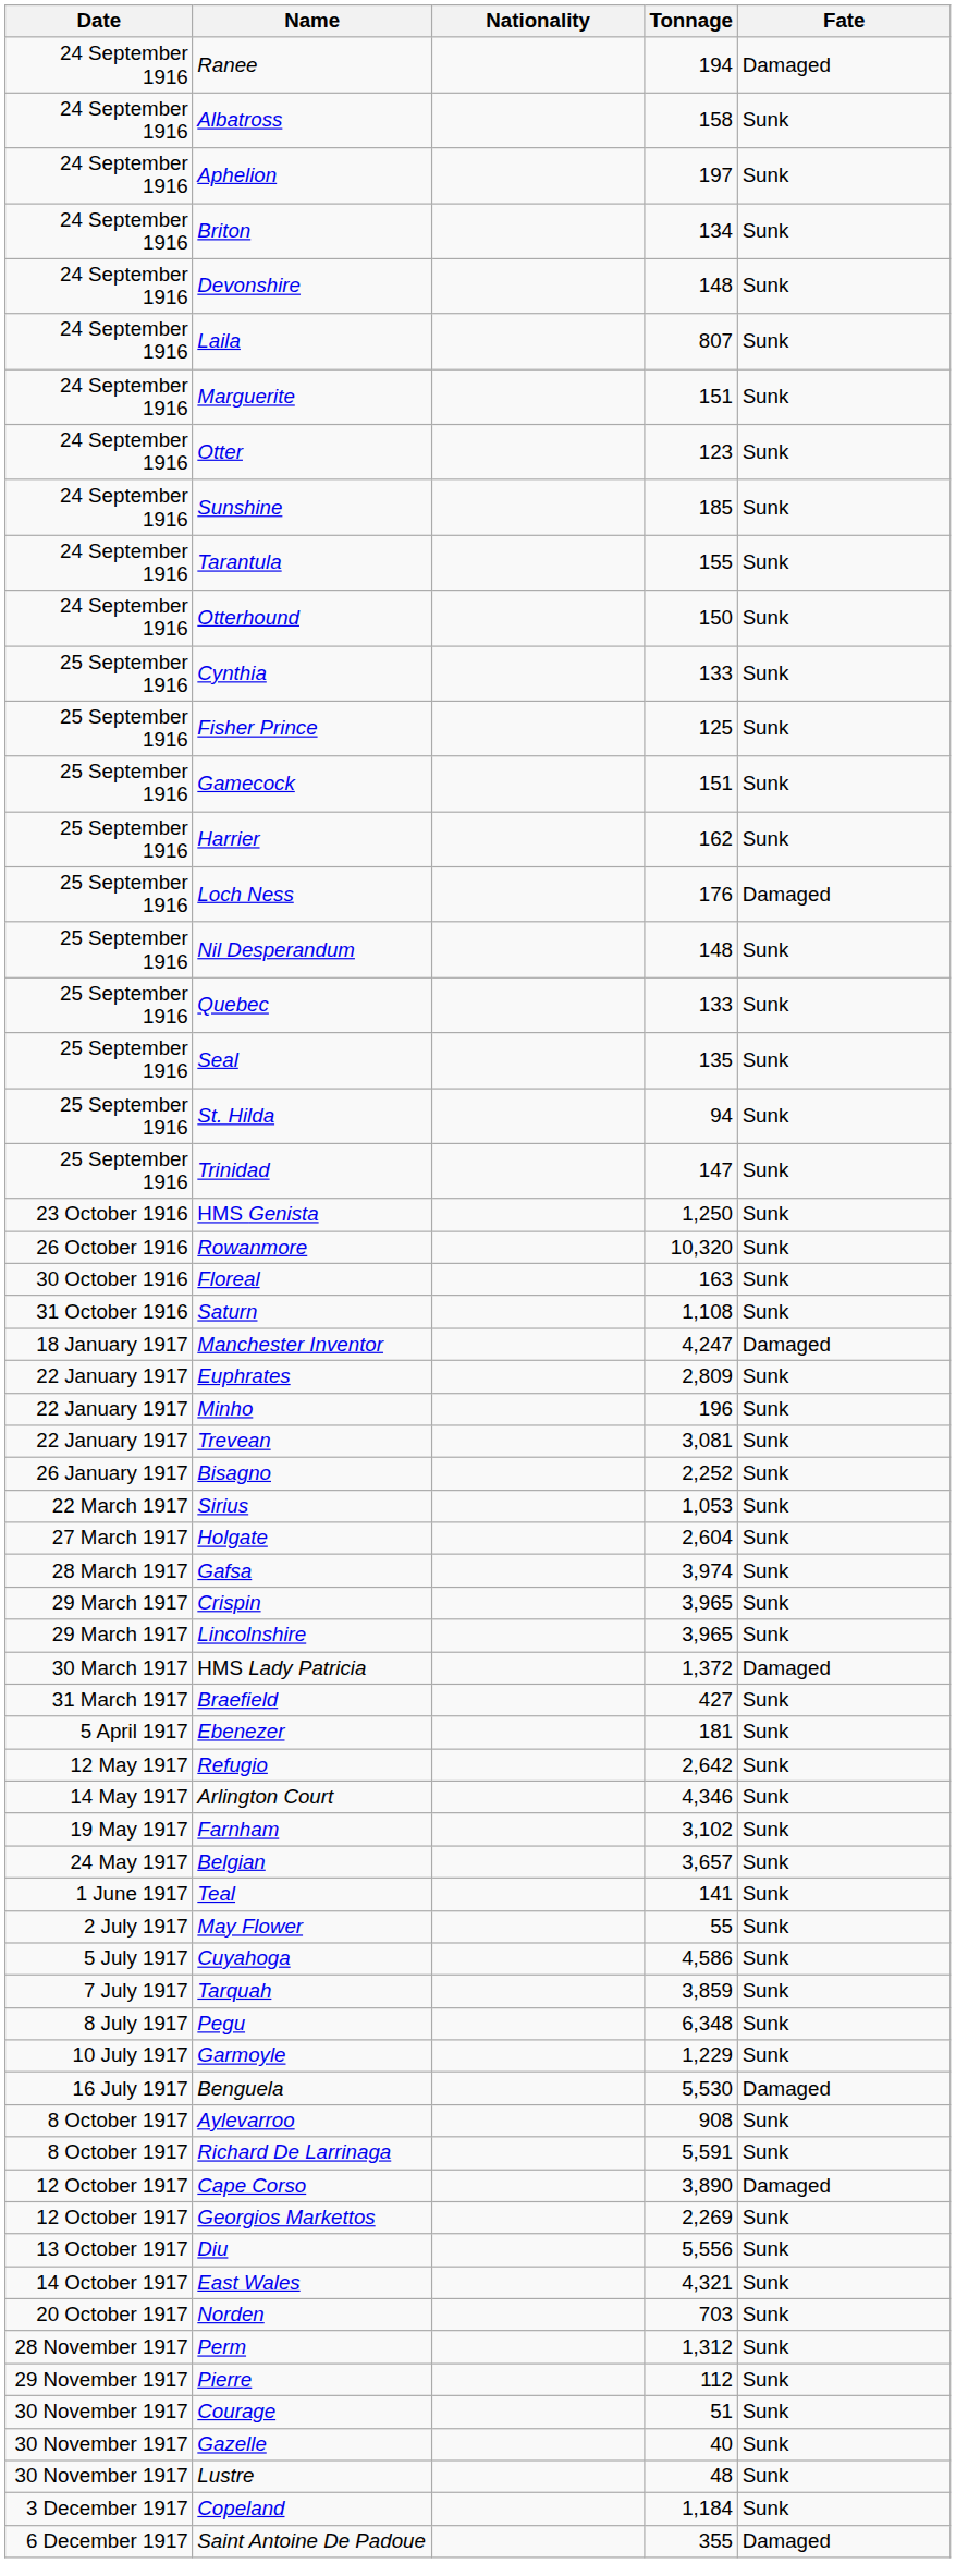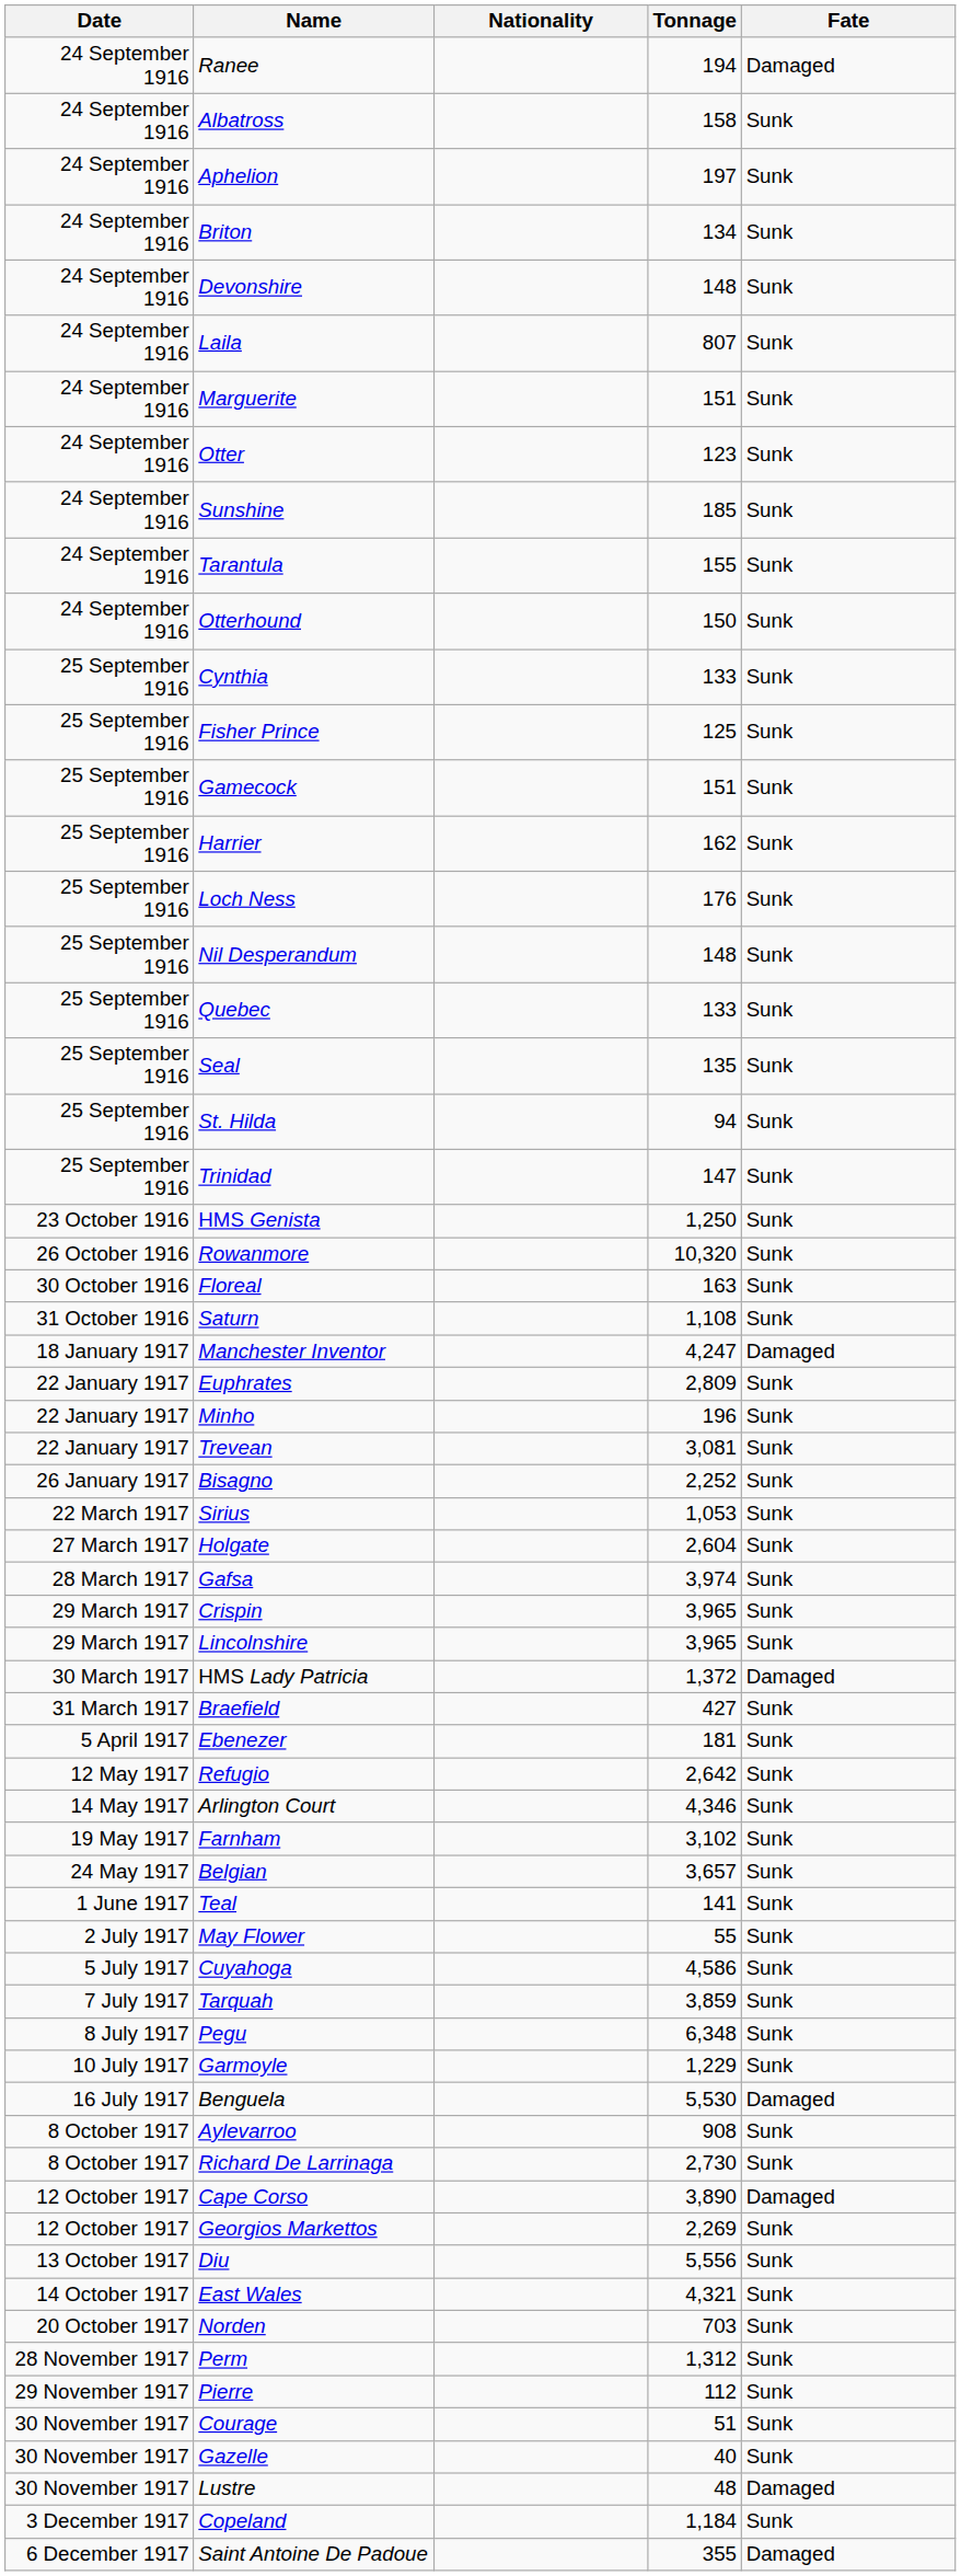 <table class="wikitable sortable">
 <tr>
 <th width="140px">Date</th>
 <th width="180px">Name</th>
 <th width="160px">Nationality</th>
 <th width="25px">Tonnage</th>
 <th width="160px">Fate</th>
 </tr>
 <tr>
 <td align="right">24 September 1916</td>
 <td align="left"><em>Ranee</em></td>
 <td align="left"></td>
 <td align="right">194</td>
 <td align="left">Damaged</td>
 </tr>
 <tr>
 <td align="right">24 September 1916</td>
 <td align="left"><a href='#'><em>Albatross</em></a></td>
 <td align="left"></td>
 <td align="right">158</td>
 <td align="left">Sunk</td>
 </tr>
 <tr>
 <td align="right">24 September 1916</td>
 <td align="left"><a href='#'><em>Aphelion</em></a></td>
 <td align="left"></td>
 <td align="right">197</td>
 <td align="left">Sunk</td>
 </tr>
 <tr>
 <td align="right">24 September 1916</td>
 <td align="left"><a href='#'><em>Briton</em></a></td>
 <td align="left"></td>
 <td align="right">134</td>
 <td align="left">Sunk</td>
 </tr>
 <tr>
 <td align="right">24 September 1916</td>
 <td align="left"><a href='#'><em>Devonshire</em></a></td>
 <td align="left"></td>
 <td align="right">148</td>
 <td align="left">Sunk</td>
 </tr>
 <tr>
 <td align="right">24 September 1916</td>
 <td align="left"><a href='#'><em>Laila</em></a></td>
 <td align="left"></td>
 <td align="right">807</td>
 <td align="left">Sunk</td>
 </tr>
 <tr>
 <td align="right">24 September 1916</td>
 <td align="left"><a href='#'><em>Marguerite</em></a></td>
 <td align="left"></td>
 <td align="right">151</td>
 <td align="left">Sunk</td>
 </tr>
 <tr>
 <td align="right">24 September 1916</td>
 <td align="left"><a href='#'><em>Otter</em></a></td>
 <td align="left"></td>
 <td align="right">123</td>
 <td align="left">Sunk</td>
 </tr>
 <tr>
 <td align="right">24 September 1916</td>
 <td align="left"><a href='#'><em>Sunshine</em></a></td>
 <td align="left"></td>
 <td align="right">185</td>
 <td align="left">Sunk</td>
 </tr>
 <tr>
 <td align="right">24 September 1916</td>
 <td align="left"><a href='#'><em>Tarantula</em></a></td>
 <td align="left"></td>
 <td align="right">155</td>
 <td align="left">Sunk</td>
 </tr>
 <tr>
 <td align="right">24 September 1916</td>
 <td align="left"><a href='#'><em>Otterhound</em></a></td>
 <td align="left"></td>
 <td align="right">150</td>
 <td align="left">Sunk</td>
 </tr>
 <tr>
 <td align="right">25 September 1916</td>
 <td align="left"><a href='#'><em>Cynthia</em></a></td>
 <td align="left"></td>
 <td align="right">133</td>
 <td align="left">Sunk</td>
 </tr>
 <tr>
 <td align="right">25 September 1916</td>
 <td align="left"><a href='#'><em>Fisher Prince</em></a></td>
 <td align="left"></td>
 <td align="right">125</td>
 <td align="left">Sunk</td>
 </tr>
 <tr>
 <td align="right">25 September 1916</td>
 <td align="left"><a href='#'><em>Gamecock</em></a></td>
 <td align="left"></td>
 <td align="right">151</td>
 <td align="left">Sunk</td>
 </tr>
 <tr>
 <td align="right">25 September 1916</td>
 <td align="left"><a href='#'><em>Harrier</em></a></td>
 <td align="left"></td>
 <td align="right">162</td>
 <td align="left">Sunk</td>
 </tr>
 <tr>
 <td align="right">25 September 1916</td>
 <td align="left"><a href='#'><em>Loch Ness</em></a></td>
 <td align="left"></td>
 <td align="right">176</td>
-<td align="left">Damaged</td>
+<td align="left">Sunk</td>
 </tr>
 <tr>
 <td align="right">25 September 1916</td>
 <td align="left"><a href='#'><em>Nil Desperandum</em></a></td>
 <td align="left"></td>
 <td align="right">148</td>
 <td align="left">Sunk</td>
 </tr>
 <tr>
 <td align="right">25 September 1916</td>
 <td align="left"><a href='#'><em>Quebec</em></a></td>
 <td align="left"></td>
 <td align="right">133</td>
 <td align="left">Sunk</td>
 </tr>
 <tr>
 <td align="right">25 September 1916</td>
 <td align="left"><a href='#'><em>Seal</em></a></td>
 <td align="left"></td>
 <td align="right">135</td>
 <td align="left">Sunk</td>
 </tr>
 <tr>
 <td align="right">25 September 1916</td>
 <td align="left"><a href='#'><em>St. Hilda</em></a></td>
 <td align="left"></td>
 <td align="right">94</td>
 <td align="left">Sunk</td>
 </tr>
 <tr>
 <td align="right">25 September 1916</td>
 <td align="left"><a href='#'><em>Trinidad</em></a></td>
 <td align="left"></td>
 <td align="right">147</td>
 <td align="left">Sunk</td>
 </tr>
 <tr>
 <td align="right">23 October 1916</td>
 <td align="left"><a href='#'>HMS <em>Genista</em></a></td>
 <td align="left"></td>
 <td align="right">1,250</td>
 <td align="left">Sunk</td>
 </tr>
 <tr>
 <td align="right">26 October 1916</td>
 <td align="left"><a href='#'><em>Rowanmore</em></a></td>
 <td align="left"></td>
 <td align="right">10,320</td>
 <td align="left">Sunk</td>
 </tr>
 <tr>
 <td align="right">30 October 1916</td>
 <td align="left"><a href='#'><em>Floreal</em></a></td>
 <td align="left"></td>
 <td align="right">163</td>
 <td align="left">Sunk</td>
 </tr>
 <tr>
 <td align="right">31 October 1916</td>
 <td align="left"><a href='#'><em>Saturn</em></a></td>
 <td align="left"></td>
 <td align="right">1,108</td>
 <td align="left">Sunk</td>
 </tr>
 <tr>
 <td align="right">18 January 1917</td>
 <td align="left"><a href='#'><em>Manchester Inventor</em></a></td>
 <td align="left"></td>
 <td align="right">4,247</td>
 <td align="left">Damaged</td>
 </tr>
 <tr>
 <td align="right">22 January 1917</td>
 <td align="left"><a href='#'><em>Euphrates</em></a></td>
 <td align="left"></td>
 <td align="right">2,809</td>
 <td align="left">Sunk</td>
 </tr>
 <tr>
 <td align="right">22 January 1917</td>
 <td align="left"><a href='#'><em>Minho</em></a></td>
 <td align="left"></td>
 <td align="right">196</td>
 <td align="left">Sunk</td>
 </tr>
 <tr>
 <td align="right">22 January 1917</td>
 <td align="left"><a href='#'><em>Trevean</em></a></td>
 <td align="left"></td>
 <td align="right">3,081</td>
 <td align="left">Sunk</td>
 </tr>
 <tr>
 <td align="right">26 January 1917</td>
 <td align="left"><a href='#'><em>Bisagno</em></a></td>
 <td align="left"></td>
 <td align="right">2,252</td>
 <td align="left">Sunk</td>
 </tr>
 <tr>
 <td align="right">22 March 1917</td>
 <td align="left"><a href='#'><em>Sirius</em></a></td>
 <td align="left"></td>
 <td align="right">1,053</td>
 <td align="left">Sunk</td>
 </tr>
 <tr>
 <td align="right">27 March 1917</td>
 <td align="left"><a href='#'><em>Holgate</em></a></td>
 <td align="left"></td>
 <td align="right">2,604</td>
 <td align="left">Sunk</td>
 </tr>
 <tr>
 <td align="right">28 March 1917</td>
 <td align="left"><a href='#'><em>Gafsa</em></a></td>
 <td align="left"></td>
 <td align="right">3,974</td>
 <td align="left">Sunk</td>
 </tr>
 <tr>
 <td align="right">29 March 1917</td>
 <td align="left"><a href='#'><em>Crispin</em></a></td>
 <td align="left"></td>
 <td align="right">3,965</td>
 <td align="left">Sunk</td>
 </tr>
 <tr>
 <td align="right">29 March 1917</td>
 <td align="left"><a href='#'><em>Lincolnshire</em></a></td>
 <td align="left"></td>
 <td align="right">3,965</td>
 <td align="left">Sunk</td>
 </tr>
 <tr>
 <td align="right">30 March 1917</td>
 <td align="left">HMS <em>Lady Patricia</em></td>
 <td align="left"></td>
 <td align="right">1,372</td>
 <td align="left">Damaged</td>
 </tr>
 <tr>
 <td align="right">31 March 1917</td>
 <td align="left"><a href='#'><em>Braefield</em></a></td>
 <td align="left"></td>
 <td align="right">427</td>
 <td align="left">Sunk</td>
 </tr>
 <tr>
 <td align="right">5 April 1917</td>
 <td align="left"><a href='#'><em>Ebenezer</em></a></td>
 <td align="left"></td>
 <td align="right">181</td>
 <td align="left">Sunk</td>
 </tr>
 <tr>
 <td align="right">12 May 1917</td>
 <td align="left"><a href='#'><em>Refugio</em></a></td>
 <td align="left"></td>
 <td align="right">2,642</td>
 <td align="left">Sunk</td>
 </tr>
 <tr>
 <td align="right">14 May 1917</td>
 <td align="left"><em>Arlington Court</em></td>
 <td align="left"></td>
 <td align="right">4,346</td>
 <td align="left">Sunk</td>
 </tr>
 <tr>
 <td align="right">19 May 1917</td>
 <td align="left"><a href='#'><em>Farnham</em></a></td>
 <td align="left"></td>
 <td align="right">3,102</td>
 <td align="left">Sunk</td>
 </tr>
 <tr>
 <td align="right">24 May 1917</td>
 <td align="left"><a href='#'><em>Belgian</em></a></td>
 <td align="left"></td>
 <td align="right">3,657</td>
 <td align="left">Sunk</td>
 </tr>
 <tr>
 <td align="right">1 June 1917</td>
 <td align="left"><a href='#'><em>Teal</em></a></td>
 <td align="left"></td>
 <td align="right">141</td>
 <td align="left">Sunk</td>
 </tr>
 <tr>
 <td align="right">2 July 1917</td>
 <td align="left"><a href='#'><em>May Flower</em></a></td>
 <td align="left"></td>
 <td align="right">55</td>
 <td align="left">Sunk</td>
 </tr>
 <tr>
 <td align="right">5 July 1917</td>
 <td align="left"><a href='#'><em>Cuyahoga</em></a></td>
 <td align="left"></td>
 <td align="right">4,586</td>
 <td align="left">Sunk</td>
 </tr>
 <tr>
 <td align="right">7 July 1917</td>
 <td align="left"><a href='#'><em>Tarquah</em></a></td>
 <td align="left"></td>
 <td align="right">3,859</td>
 <td align="left">Sunk</td>
 </tr>
 <tr>
 <td align="right">8 July 1917</td>
 <td align="left"><a href='#'><em>Pegu</em></a></td>
 <td align="left"></td>
 <td align="right">6,348</td>
 <td align="left">Sunk</td>
 </tr>
 <tr>
 <td align="right">10 July 1917</td>
 <td align="left"><a href='#'><em>Garmoyle</em></a></td>
 <td align="left"></td>
 <td align="right">1,229</td>
 <td align="left">Sunk</td>
 </tr>
 <tr>
 <td align="right">16 July 1917</td>
 <td align="left"><em>Benguela</em></td>
 <td align="left"></td>
 <td align="right">5,530</td>
 <td align="left">Damaged</td>
 </tr>
 <tr>
 <td align="right">8 October 1917</td>
 <td align="left"><a href='#'><em>Aylevarroo</em></a></td>
 <td align="left"></td>
 <td align="right">908</td>
 <td align="left">Sunk</td>
 </tr>
 <tr>
 <td align="right">8 October 1917</td>
 <td align="left"><a href='#'><em>Richard De Larrinaga</em></a></td>
 <td align="left"></td>
-<td align="right">5,591</td>
+<td align="right">2,730</td>
 <td align="left">Sunk</td>
 </tr>
 <tr>
 <td align="right">12 October 1917</td>
 <td align="left"><a href='#'><em>Cape Corso</em></a></td>
 <td align="left"></td>
 <td align="right">3,890</td>
 <td align="left">Damaged</td>
 </tr>
 <tr>
 <td align="right">12 October 1917</td>
 <td align="left"><a href='#'><em>Georgios Markettos</em></a></td>
 <td align="left"></td>
 <td align="right">2,269</td>
 <td align="left">Sunk</td>
 </tr>
 <tr>
 <td align="right">13 October 1917</td>
 <td align="left"><a href='#'><em>Diu</em></a></td>
 <td align="left"></td>
 <td align="right">5,556</td>
 <td align="left">Sunk</td>
 </tr>
 <tr>
 <td align="right">14 October 1917</td>
 <td align="left"><a href='#'><em>East Wales</em></a></td>
 <td align="left"></td>
 <td align="right">4,321</td>
 <td align="left">Sunk</td>
 </tr>
 <tr>
 <td align="right">20 October 1917</td>
 <td align="left"><a href='#'><em>Norden</em></a></td>
 <td align="left"></td>
 <td align="right">703</td>
 <td align="left">Sunk</td>
 </tr>
 <tr>
 <td align="right">28 November 1917</td>
 <td align="left"><a href='#'><em>Perm</em></a></td>
 <td align="left"></td>
 <td align="right">1,312</td>
 <td align="left">Sunk</td>
 </tr>
 <tr>
 <td align="right">29 November 1917</td>
 <td align="left"><a href='#'><em>Pierre</em></a></td>
 <td align="left"></td>
 <td align="right">112</td>
 <td align="left">Sunk</td>
 </tr>
 <tr>
 <td align="right">30 November 1917</td>
 <td align="left"><a href='#'><em>Courage</em></a></td>
 <td align="left"></td>
 <td align="right">51</td>
 <td align="left">Sunk</td>
 </tr>
 <tr>
 <td align="right">30 November 1917</td>
 <td align="left"><a href='#'><em>Gazelle</em></a></td>
 <td align="left"></td>
 <td align="right">40</td>
 <td align="left">Sunk</td>
 </tr>
 <tr>
 <td align="right">30 November 1917</td>
 <td align="left"><em>Lustre</em></td>
 <td align="left"></td>
 <td align="right">48</td>
-<td align="left">Sunk</td>
+<td align="left">Damaged</td>
 </tr>
 <tr>
 <td align="right">3 December 1917</td>
 <td align="left"><a href='#'><em>Copeland</em></a></td>
 <td align="left"></td>
 <td align="right">1,184</td>
 <td align="left">Sunk</td>
 </tr>
 <tr>
 <td align="right">6 December 1917</td>
 <td align="left"><em>Saint Antoine De Padoue</em></td>
 <td align="left"></td>
 <td align="right">355</td>
 <td align="left">Damaged</td>
 </tr>
 </table>
